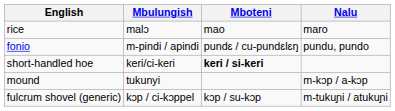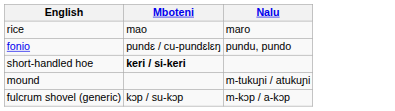 <table class="wikitable">
 <tr>
 <th>English</th>
-<th><a href='#'>Mbulungish</a></th>
 <th><a href='#'>Mboteni</a></th>
 <th><a href='#'>Nalu</a></th>
 </tr>
 <tr>
 <td>rice</td>
-<td>malɔ</td>
 <td>mao</td>
 <td>maro</td>
 </tr>
 <tr>
 <td><a href='#'>fonio</a></td>
-<td>m-pindi / apindi</td>
 <td>pundɛ / cu-pundɛlɛŋ</td>
 <td>pundu, pundo</td>
 </tr>
 <tr>
 <td>short-handled hoe</td>
-<td>keri/ci-keri</td>
 <td><strong>keri / si-keri</strong></td>
 <td></td>
 </tr>
 <tr>
 <td>mound</td>
-<td>tukunyi</td>
 <td></td>
-<td>m-kɔp / a-kɔp</td>
+<td>m-tukuɲi / atukuɲi</td>
 </tr>
 <tr>
 <td>fulcrum shovel (generic)</td>
-<td>kɔp / ci-kɔppel</td>
 <td>kɔp / su-kɔp</td>
-<td>m-tukuɲi / atukuɲi</td>
+<td>m-kɔp / a-kɔp</td>
 </tr>
 </table>
